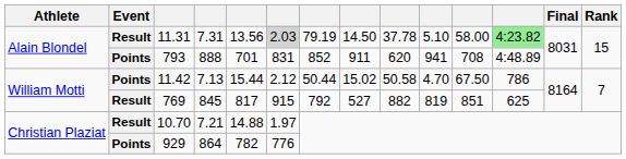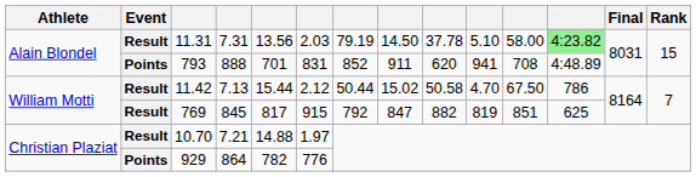 <table class=wikitable style="font-size:90%;">
 <tr>
 <th>Athlete</th>
 <th>Event</th>
 <th></th>
 <th></th>
 <th></th>
 <th></th>
 <th></th>
 <th></th>
 <th></th>
 <th></th>
 <th></th>
 <th></th>
 <th>Final</th>
 <th>Rank</th>
 </tr>
 <tr align=center>
 <td rowspan=2 align=left><a href='#'>Alain Blondel</a></td>
 <th style="font-size:95%">Result</th>
 <td>11.31</td>
 <td>7.31</td>
 <td>13.56</td>
-<td style="background: lightgrey;">2.03</td>
+<td>2.03</td>
 <td>79.19</td>
 <td>14.50</td>
 <td>37.78</td>
 <td>5.10</td>
 <td>58.00</td>
 <td style="background: lightgreen;">4:23.82</td>
 <td rowspan=2>8031</td>
 <td rowspan=2>15</td>
 </tr>
 <tr align=center>
 <th style="font-size:95%">Points</th>
 <td>793</td>
 <td>888</td>
 <td>701</td>
 <td>831</td>
 <td>852</td>
 <td>911</td>
 <td>620</td>
 <td>941</td>
 <td>708</td>
 <td>4:48.89</td>
 </tr>
 <tr align=center>
 <td rowspan=2 align=left><a href='#'>William Motti</a></td>
-<th style="font-size:95%">Points</th>
+<th style="font-size:95%">Result</th>
 <td>11.42</td>
 <td>7.13</td>
 <td>15.44</td>
 <td>2.12</td>
 <td>50.44</td>
 <td>15.02</td>
 <td>50.58</td>
 <td>4.70</td>
 <td>67.50</td>
 <td>786</td>
 <td rowspan=2>8164</td>
 <td rowspan=2>7</td>
 </tr>
 <tr align=center>
 <th style="font-size:95%">Result</th>
 <td>769</td>
 <td>845</td>
 <td>817</td>
 <td>915</td>
 <td>792</td>
-<td>527</td>
+<td>847</td>
 <td>882</td>
 <td>819</td>
 <td>851</td>
 <td>625</td>
 </tr>
 <tr align=center>
 <td rowspan=2 align=left><a href='#'>Christian Plaziat</a></td>
 <th style="font-size:95%">Result</th>
 <td>10.70</td>
 <td>7.21</td>
 <td>14.88</td>
 <td>1.97</td>
 <td rowspan=2 colspan=8></td>
 </tr>
 <tr align=center>
 <th style="font-size:95%">Points</th>
 <td>929</td>
 <td>864</td>
 <td>782</td>
 <td>776</td>
 </tr>
 </table>
